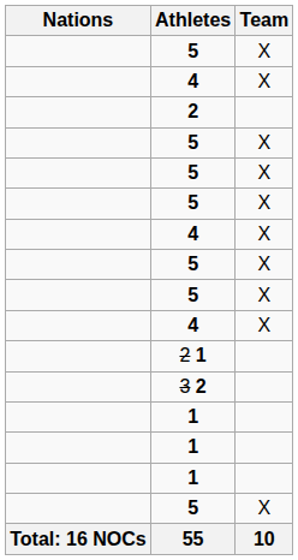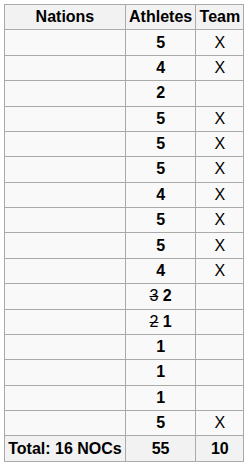 <table class="wikitable sortable" style="text-align:center;">
 <tr>
 <th>Nations</th>
 <th>Athletes</th>
 <th>Team</th>
 </tr>
 <tr>
 <td align="left"></td>
 <td><strong>5</strong></td>
 <td>X</td>
 </tr>
 <tr>
 <td align="left"></td>
 <td><strong>4</strong></td>
 <td>X</td>
 </tr>
 <tr>
 <td align="left"></td>
 <td><strong>2</strong></td>
 <td></td>
 </tr>
 <tr>
 <td align="left"></td>
 <td><strong>5</strong></td>
 <td>X</td>
 </tr>
 <tr>
 <td align="left"></td>
 <td><strong>5</strong></td>
 <td>X</td>
 </tr>
 <tr>
 <td align="left"></td>
 <td><strong>5</strong></td>
 <td>X</td>
 </tr>
 <tr>
 <td align="left"></td>
 <td><strong>4</strong></td>
 <td>X</td>
 </tr>
 <tr>
 <td align="left"></td>
 <td><strong>5</strong></td>
 <td>X</td>
 </tr>
 <tr>
 <td align="left"></td>
 <td><strong>5</strong></td>
 <td>X</td>
 </tr>
 <tr>
 <td align="left"></td>
 <td><strong>4</strong></td>
 <td>X</td>
 </tr>
 <tr>
 <td align="left"></td>
-<td><s>2</s> <strong>1</strong></td>
+<td><s>3</s> <strong>2</strong></td>
 <td></td>
 </tr>
 <tr>
 <td align="left"></td>
-<td><s>3</s> <strong>2</strong></td>
+<td><s>2</s> <strong>1</strong></td>
 <td></td>
 </tr>
 <tr>
 <td align="left"></td>
 <td><strong>1</strong></td>
 <td></td>
 </tr>
 <tr>
 <td align="left"></td>
 <td><strong>1</strong></td>
 <td></td>
 </tr>
 <tr>
 <td align="left"></td>
 <td><strong>1</strong></td>
 <td></td>
 </tr>
 <tr>
 <td align="left"></td>
 <td><strong>5</strong></td>
 <td>X</td>
 </tr>
 <tr>
 <th>Total: 16 NOCs</th>
 <th>55</th>
 <th>10</th>
 </tr>
 </table>
